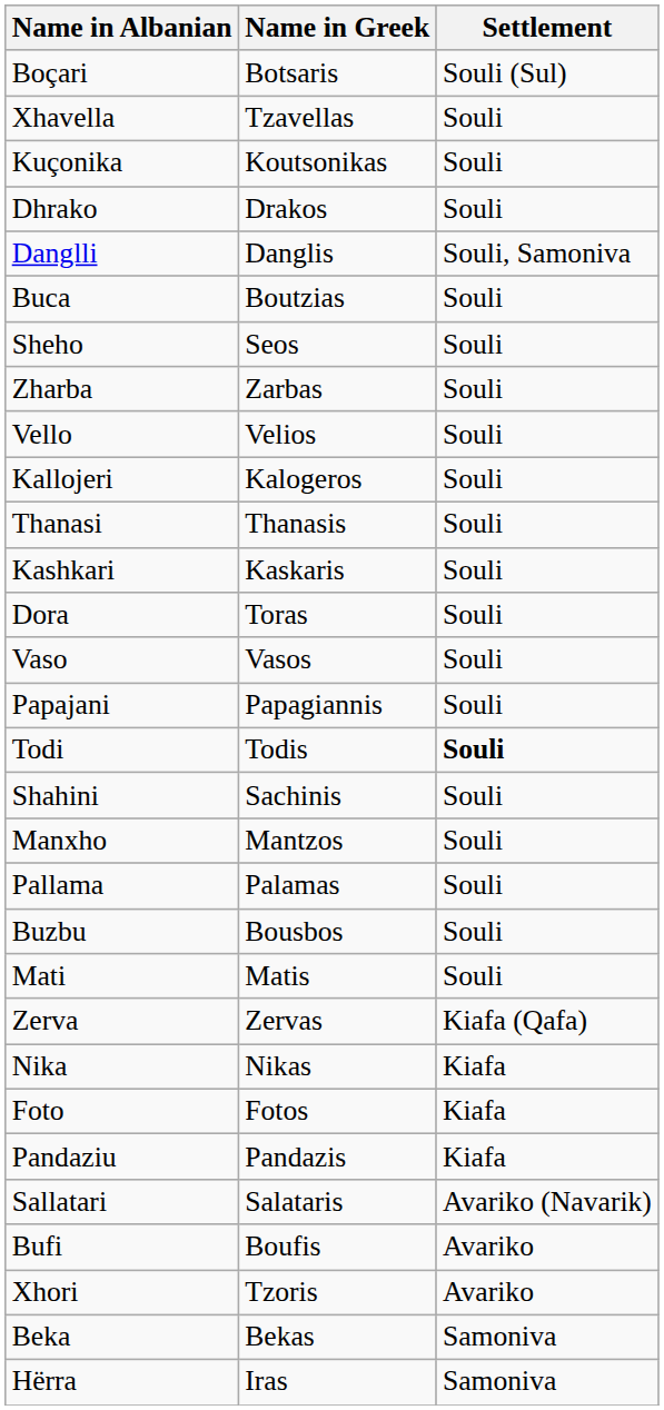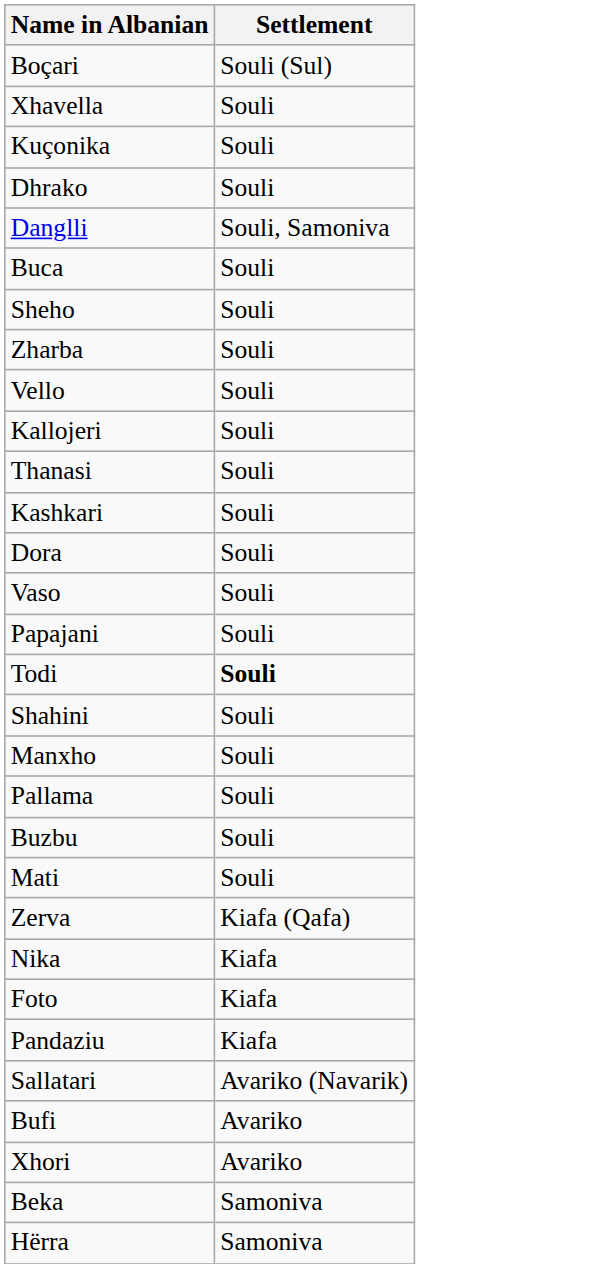 <table class="wikitable">
 <tr>
 <th>Name in Albanian</th>
-<th>Name in Greek</th>
 <th>Settlement</th>
 </tr>
 <tr>
 <td>Boçari</td>
-<td>Botsaris</td>
 <td>Souli (Sul)</td>
 </tr>
 <tr>
 <td>Xhavella</td>
-<td>Tzavellas</td>
 <td>Souli</td>
 </tr>
 <tr>
 <td>Kuçonika</td>
-<td>Koutsonikas</td>
 <td>Souli</td>
 </tr>
 <tr>
 <td>Dhrako</td>
-<td>Drakos</td>
 <td>Souli</td>
 </tr>
 <tr>
 <td><a href='#'>Danglli</a></td>
-<td>Danglis</td>
 <td>Souli, Samoniva</td>
 </tr>
 <tr>
 <td>Buca</td>
-<td>Boutzias</td>
 <td>Souli</td>
 </tr>
 <tr>
 <td>Sheho</td>
-<td>Seos</td>
 <td>Souli</td>
 </tr>
 <tr>
 <td>Zharba</td>
-<td>Zarbas</td>
 <td>Souli</td>
 </tr>
 <tr>
 <td>Vello</td>
-<td>Velios</td>
 <td>Souli</td>
 </tr>
 <tr>
 <td>Kallojeri</td>
-<td>Kalogeros</td>
 <td>Souli</td>
 </tr>
 <tr>
 <td>Thanasi</td>
-<td>Thanasis</td>
 <td>Souli</td>
 </tr>
 <tr>
 <td>Kashkari</td>
-<td>Kaskaris</td>
 <td>Souli</td>
 </tr>
 <tr>
 <td>Dora</td>
-<td>Toras</td>
 <td>Souli</td>
 </tr>
 <tr>
 <td>Vaso</td>
-<td>Vasos</td>
 <td>Souli</td>
 </tr>
 <tr>
 <td>Papajani</td>
-<td>Papagiannis</td>
 <td>Souli</td>
 </tr>
 <tr>
 <td>Todi</td>
-<td>Todis</td>
 <td><strong>Souli</strong></td>
 </tr>
 <tr>
 <td>Shahini</td>
-<td>Sachinis</td>
 <td>Souli</td>
 </tr>
 <tr>
 <td>Manxho</td>
-<td>Mantzos</td>
 <td>Souli</td>
 </tr>
 <tr>
 <td>Pallama</td>
-<td>Palamas</td>
 <td>Souli</td>
 </tr>
 <tr>
 <td>Buzbu</td>
-<td>Bousbos</td>
 <td>Souli</td>
 </tr>
 <tr>
 <td>Mati</td>
-<td>Matis</td>
 <td>Souli</td>
 </tr>
 <tr>
 <td>Zerva</td>
-<td>Zervas</td>
 <td>Kiafa (Qafa)</td>
 </tr>
 <tr>
 <td>Nika</td>
-<td>Nikas</td>
 <td>Kiafa</td>
 </tr>
 <tr>
 <td>Foto</td>
-<td>Fotos</td>
 <td>Kiafa</td>
 </tr>
 <tr>
 <td>Pandaziu</td>
-<td>Pandazis</td>
 <td>Kiafa</td>
 </tr>
 <tr>
 <td>Sallatari</td>
-<td>Salataris</td>
 <td>Avariko (Navarik)</td>
 </tr>
 <tr>
 <td>Bufi</td>
-<td>Boufis</td>
 <td>Avariko</td>
 </tr>
 <tr>
 <td>Xhori</td>
-<td>Tzoris</td>
 <td>Avariko</td>
 </tr>
 <tr>
 <td>Beka</td>
-<td>Bekas</td>
 <td>Samoniva</td>
 </tr>
 <tr>
 <td>Hërra</td>
-<td>Iras</td>
 <td>Samoniva</td>
 </tr>
 </table>
